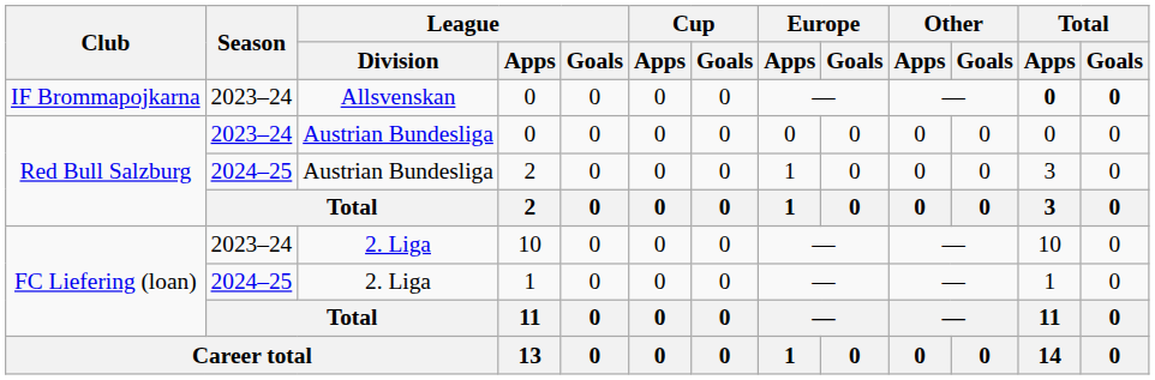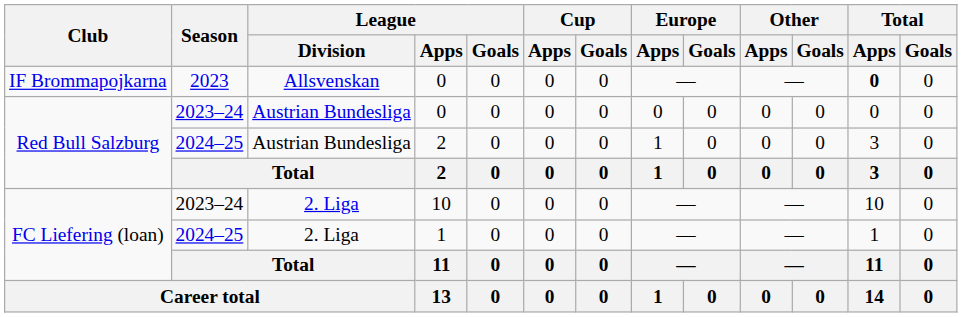 <table class="wikitable" style="text-align: center">
 <tr>
 <th rowspan="2">Club</th>
 <th rowspan="2">Season</th>
 <th colspan="3">League</th>
 <th colspan="2">Cup</th>
 <th colspan="2">Europe</th>
 <th colspan="2">Other</th>
 <th colspan="2">Total</th>
 </tr>
 <tr>
 <th>Division</th>
 <th>Apps</th>
 <th>Goals</th>
 <th>Apps</th>
 <th>Goals</th>
 <th>Apps</th>
 <th>Goals</th>
 <th>Apps</th>
 <th>Goals</th>
 <th>Apps</th>
 <th>Goals</th>
 </tr>
 <tr>
 <td><a href='#'>IF Brommapojkarna</a></td>
-<td>2023–24</td>
+<td><a href='#'>2023</a></td>
 <td><a href='#'>Allsvenskan</a></td>
 <td>0</td>
 <td>0</td>
 <td>0</td>
 <td>0</td>
 <td colspan="2">—</td>
 <td colspan="2">—</td>
 <td><strong>0</strong></td>
-<td><strong>0</strong></td>
+<td>0</td>
 </tr>
 <tr>
 <td rowspan="3"><a href='#'>Red Bull Salzburg</a></td>
 <td><a href='#'>2023–24</a></td>
 <td><a href='#'>Austrian Bundesliga</a></td>
 <td>0</td>
 <td>0</td>
 <td>0</td>
 <td>0</td>
 <td>0</td>
 <td>0</td>
 <td>0</td>
 <td>0</td>
 <td>0</td>
 <td>0</td>
 </tr>
 <tr>
 <td><a href='#'>2024–25</a></td>
 <td>Austrian Bundesliga</td>
 <td>2</td>
 <td>0</td>
 <td>0</td>
 <td>0</td>
 <td>1</td>
 <td>0</td>
 <td>0</td>
 <td>0</td>
 <td>3</td>
 <td>0</td>
 </tr>
 <tr>
 <th colspan="2">Total</th>
 <th>2</th>
 <th>0</th>
 <th>0</th>
 <th>0</th>
 <th>1</th>
 <th>0</th>
 <th>0</th>
 <th>0</th>
 <th>3</th>
 <th>0</th>
 </tr>
 <tr>
 <td rowspan="3"><a href='#'>FC Liefering</a> (loan)</td>
 <td>2023–24</td>
 <td><a href='#'>2. Liga</a></td>
 <td>10</td>
 <td>0</td>
 <td>0</td>
 <td>0</td>
 <td colspan="2">—</td>
 <td colspan="2">—</td>
 <td>10</td>
 <td>0</td>
 </tr>
 <tr>
 <td><a href='#'>2024–25</a></td>
 <td>2. Liga</td>
 <td>1</td>
 <td>0</td>
 <td>0</td>
 <td>0</td>
 <td colspan="2">—</td>
 <td colspan="2">—</td>
 <td>1</td>
 <td>0</td>
 </tr>
 <tr>
 <th colspan="2">Total</th>
 <th>11</th>
 <th>0</th>
 <th>0</th>
 <th>0</th>
 <th colspan="2">—</th>
 <th colspan="2">—</th>
 <th>11</th>
 <th>0</th>
 </tr>
 <tr>
 <th colspan="3">Career total</th>
 <th>13</th>
 <th>0</th>
 <th>0</th>
 <th>0</th>
 <th>1</th>
 <th>0</th>
 <th>0</th>
 <th>0</th>
 <th>14</th>
 <th>0</th>
 </tr>
 </table>
